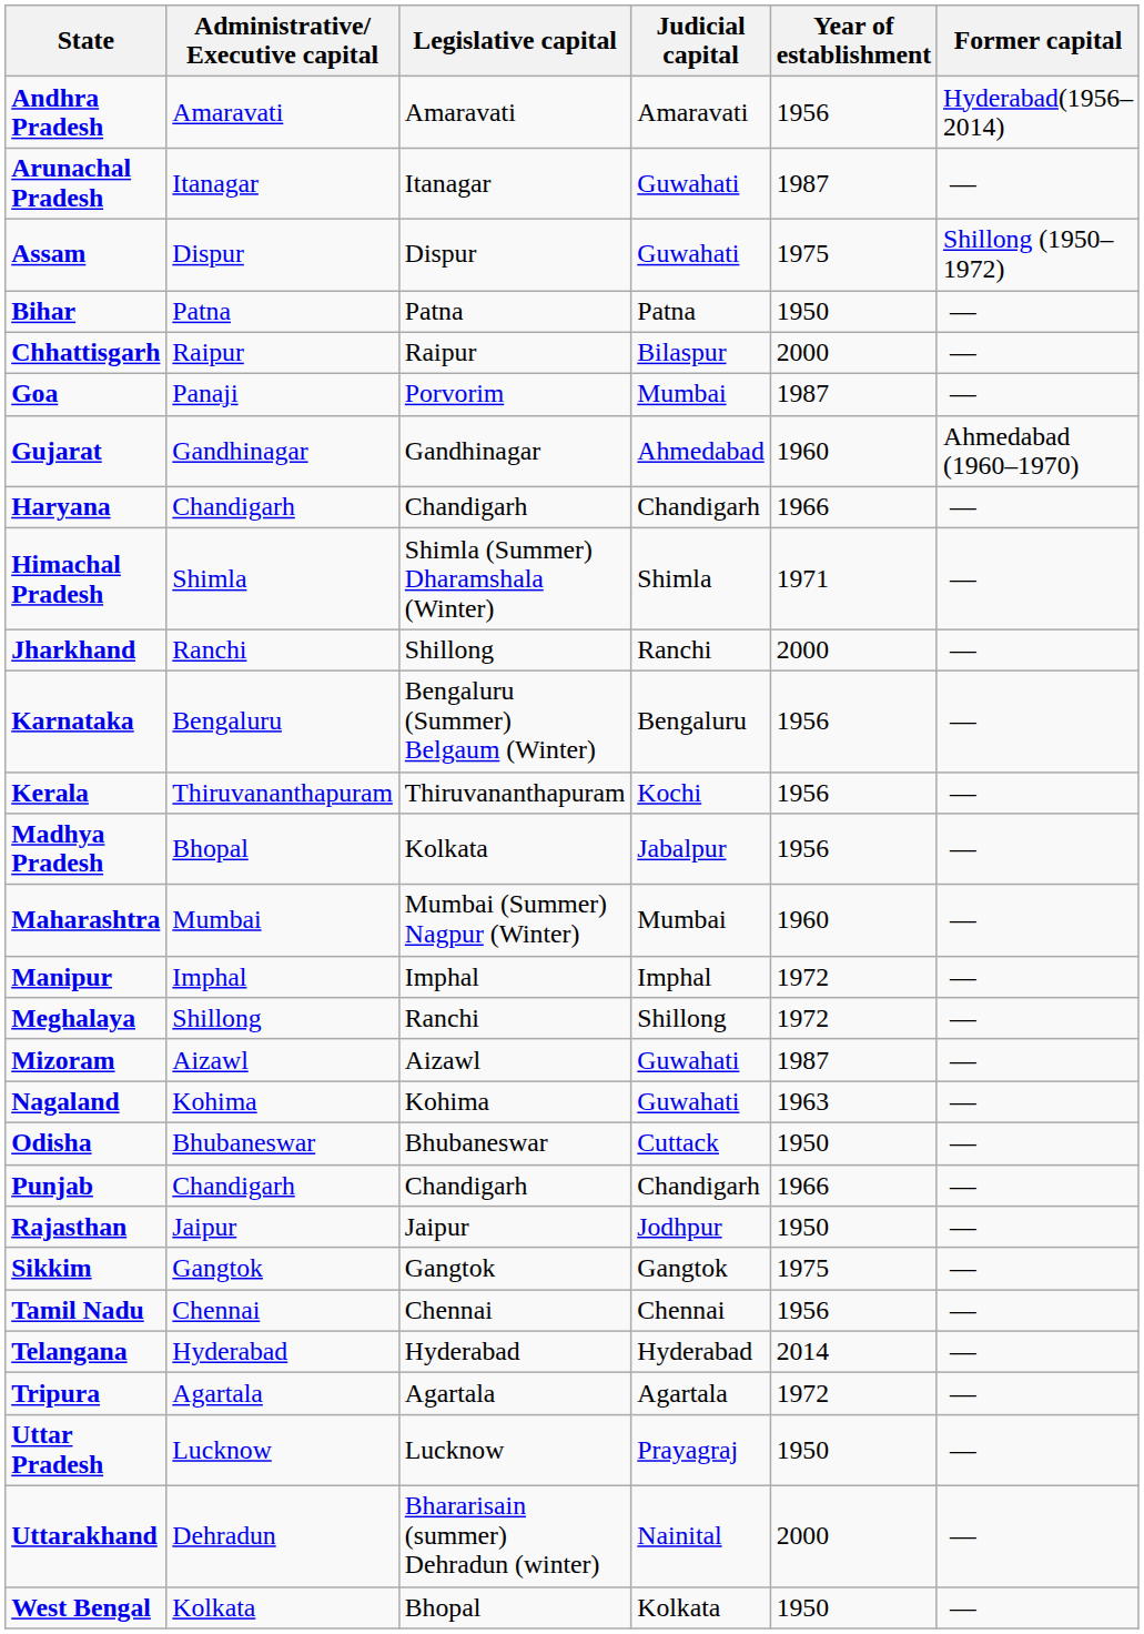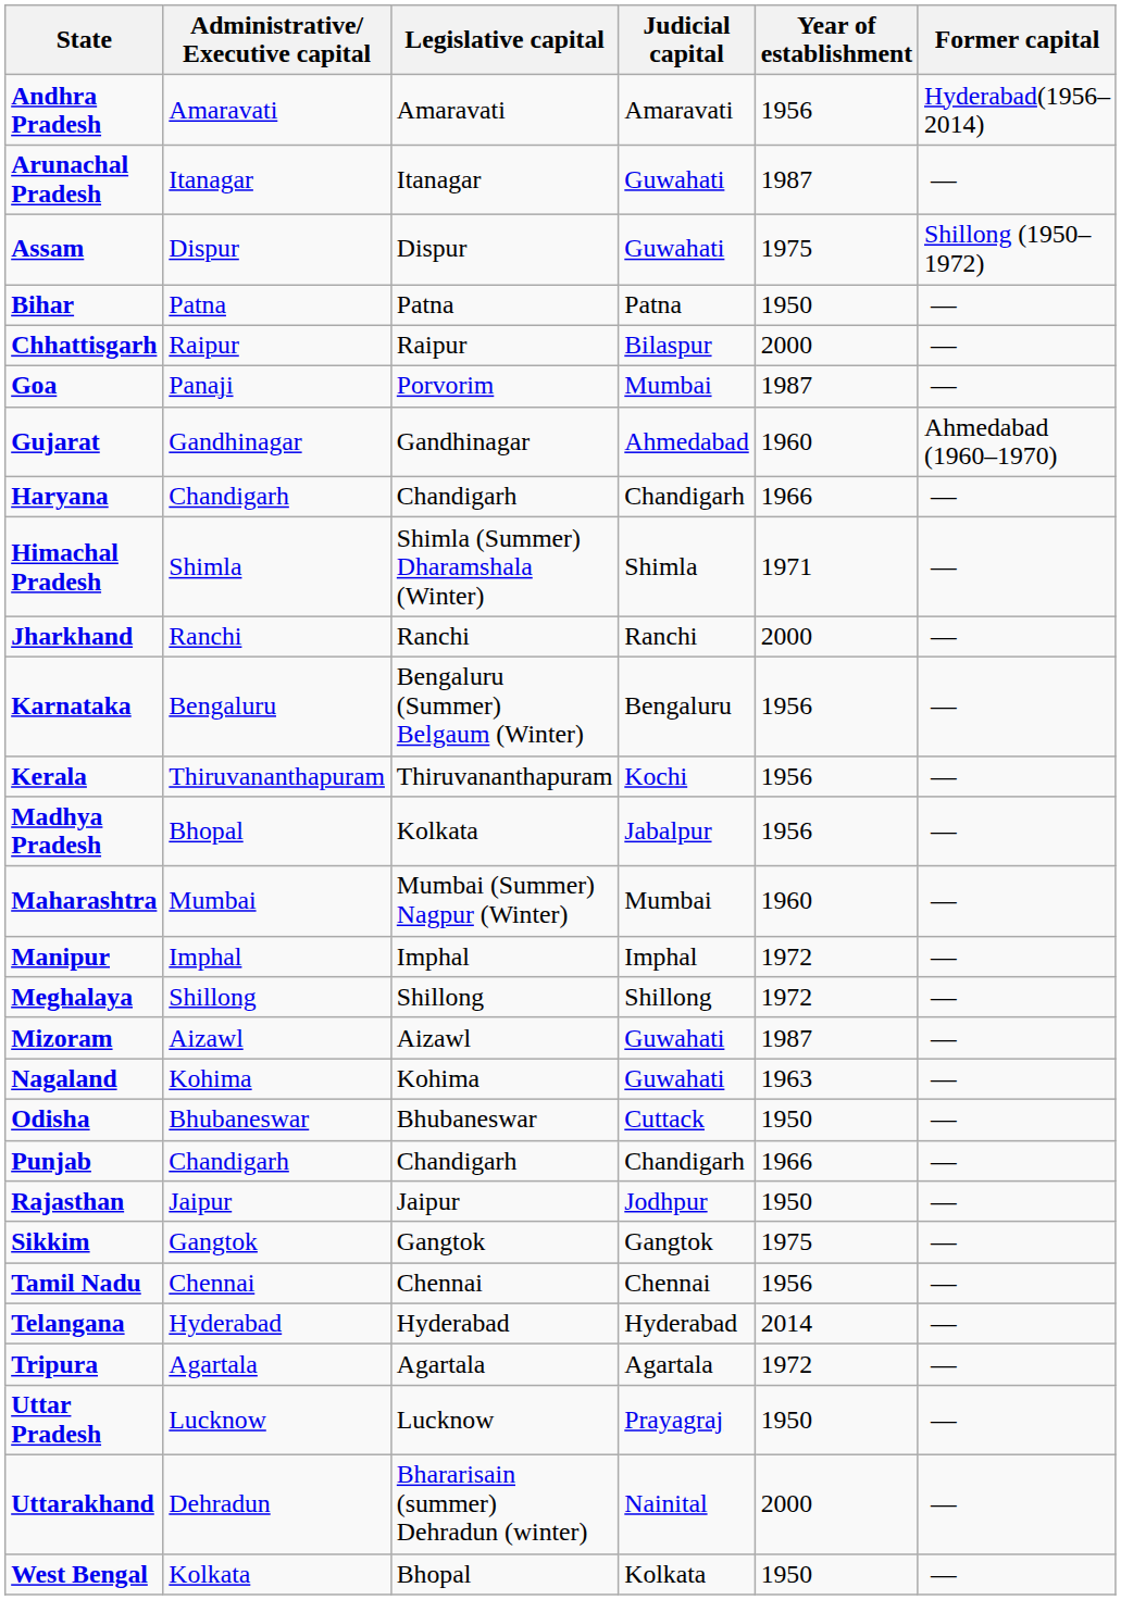 <table class="wikitable sortable">
 <tr>
 <th>State</th>
 <th>Administrative/<br>Executive capital</th>
 <th>Legislative capital</th>
 <th>Judicial capital</th>
 <th>Year of<br>establishment</th>
 <th>Former capital</th>
 </tr>
 <tr>
 <td><strong><a href='#'>Andhra Pradesh</a></strong></td>
 <td><a href='#'>Amaravati</a></td>
 <td>Amaravati</td>
 <td>Amaravati</td>
 <td>1956</td>
 <td><a href='#'>Hyderabad</a>(1956–2014)</td>
 </tr>
 <tr>
 <td><strong><a href='#'>Arunachal Pradesh</a></strong></td>
 <td><a href='#'>Itanagar</a></td>
 <td>Itanagar</td>
 <td><a href='#'>Guwahati</a></td>
 <td>1987</td>
 <td> —</td>
 </tr>
 <tr>
 <td><strong><a href='#'>Assam</a></strong></td>
 <td><a href='#'>Dispur</a></td>
 <td>Dispur</td>
 <td><a href='#'>Guwahati</a></td>
 <td>1975</td>
 <td><a href='#'>Shillong</a> (1950–1972)</td>
 </tr>
 <tr>
 <td><strong><a href='#'>Bihar</a></strong></td>
 <td><a href='#'>Patna</a></td>
 <td>Patna</td>
 <td>Patna</td>
 <td>1950</td>
 <td> —</td>
 </tr>
 <tr>
 <td><strong><a href='#'>Chhattisgarh</a></strong></td>
 <td><a href='#'>Raipur</a></td>
 <td>Raipur</td>
 <td><a href='#'>Bilaspur</a></td>
 <td>2000</td>
 <td> —</td>
 </tr>
 <tr>
 <td><strong><a href='#'>Goa</a></strong></td>
 <td><a href='#'>Panaji</a></td>
 <td><a href='#'>Porvorim</a></td>
 <td><a href='#'>Mumbai</a></td>
 <td>1987</td>
 <td> —</td>
 </tr>
 <tr>
 <td><strong><a href='#'>Gujarat</a></strong></td>
 <td><a href='#'>Gandhinagar</a></td>
 <td>Gandhinagar</td>
 <td><a href='#'>Ahmedabad</a></td>
 <td>1960</td>
 <td>Ahmedabad (1960–1970)</td>
 </tr>
 <tr>
 <td><strong><a href='#'>Haryana</a></strong></td>
 <td><a href='#'>Chandigarh</a></td>
 <td>Chandigarh</td>
 <td>Chandigarh</td>
 <td>1966</td>
 <td> —</td>
 </tr>
 <tr>
 <td><strong><a href='#'>Himachal Pradesh</a></strong></td>
 <td><a href='#'>Shimla</a></td>
 <td>Shimla (Summer)<br><a href='#'>Dharamshala</a> (Winter)</td>
 <td>Shimla</td>
 <td>1971</td>
 <td> —</td>
 </tr>
 <tr>
 <td><strong><a href='#'>Jharkhand</a></strong></td>
 <td><a href='#'>Ranchi</a></td>
-<td>Shillong</td>
+<td>Ranchi</td>
 <td>Ranchi</td>
 <td>2000</td>
 <td> —</td>
 </tr>
 <tr>
 <td><strong><a href='#'>Karnataka</a></strong></td>
 <td><a href='#'>Bengaluru</a></td>
 <td>Bengaluru (Summer)<br><a href='#'>Belgaum</a> (Winter)</td>
 <td>Bengaluru</td>
 <td>1956</td>
 <td> —</td>
 </tr>
 <tr>
 <td><strong><a href='#'>Kerala</a></strong></td>
 <td><a href='#'>Thiruvananthapuram</a></td>
 <td>Thiruvananthapuram</td>
 <td><a href='#'>Kochi</a></td>
 <td>1956</td>
 <td> —</td>
 </tr>
 <tr>
 <td><strong><a href='#'>Madhya Pradesh</a></strong></td>
 <td><a href='#'>Bhopal</a></td>
 <td>Kolkata</td>
 <td><a href='#'>Jabalpur</a></td>
 <td>1956</td>
 <td> —</td>
 </tr>
 <tr>
 <td><strong><a href='#'>Maharashtra</a></strong></td>
 <td><a href='#'>Mumbai</a></td>
 <td>Mumbai (Summer)<br><a href='#'>Nagpur</a> (Winter)</td>
 <td>Mumbai</td>
 <td>1960</td>
 <td> —</td>
 </tr>
 <tr>
 <td><strong><a href='#'>Manipur</a></strong></td>
 <td><a href='#'>Imphal</a></td>
 <td>Imphal</td>
 <td>Imphal</td>
 <td>1972</td>
 <td> —</td>
 </tr>
 <tr>
 <td><strong><a href='#'>Meghalaya</a></strong></td>
 <td><a href='#'>Shillong</a></td>
-<td>Ranchi</td>
+<td>Shillong</td>
 <td>Shillong</td>
 <td>1972</td>
 <td> —</td>
 </tr>
 <tr>
 <td><strong><a href='#'>Mizoram</a></strong></td>
 <td><a href='#'>Aizawl</a></td>
 <td>Aizawl</td>
 <td><a href='#'>Guwahati</a></td>
 <td>1987</td>
 <td> —</td>
 </tr>
 <tr>
 <td><strong><a href='#'>Nagaland</a></strong></td>
 <td><a href='#'>Kohima</a></td>
 <td>Kohima</td>
 <td><a href='#'>Guwahati</a></td>
 <td>1963</td>
 <td> —</td>
 </tr>
 <tr>
 <td><strong><a href='#'>Odisha</a></strong></td>
 <td><a href='#'>Bhubaneswar</a></td>
 <td>Bhubaneswar</td>
 <td><a href='#'>Cuttack</a></td>
 <td>1950</td>
 <td> —</td>
 </tr>
 <tr>
 <td><strong><a href='#'>Punjab</a></strong></td>
 <td><a href='#'>Chandigarh</a></td>
 <td>Chandigarh</td>
 <td>Chandigarh</td>
 <td>1966</td>
 <td> —</td>
 </tr>
 <tr>
 <td><strong><a href='#'>Rajasthan</a></strong></td>
 <td><a href='#'>Jaipur</a></td>
 <td>Jaipur</td>
 <td><a href='#'>Jodhpur</a></td>
 <td>1950</td>
 <td> —</td>
 </tr>
 <tr>
 <td><strong><a href='#'>Sikkim</a></strong></td>
 <td><a href='#'>Gangtok</a></td>
 <td>Gangtok</td>
 <td>Gangtok</td>
 <td>1975</td>
 <td> —</td>
 </tr>
 <tr>
 <td><strong><a href='#'>Tamil Nadu</a></strong></td>
 <td><a href='#'>Chennai</a></td>
 <td>Chennai</td>
 <td>Chennai</td>
 <td>1956</td>
 <td> —</td>
 </tr>
 <tr>
 <td><strong><a href='#'>Telangana</a></strong></td>
 <td><a href='#'>Hyderabad</a></td>
 <td>Hyderabad</td>
 <td>Hyderabad</td>
 <td>2014</td>
 <td> —</td>
 </tr>
 <tr>
 <td><strong><a href='#'>Tripura</a></strong></td>
 <td><a href='#'>Agartala</a></td>
 <td>Agartala</td>
 <td>Agartala</td>
 <td>1972</td>
 <td> —</td>
 </tr>
 <tr>
 <td><strong><a href='#'>Uttar Pradesh</a></strong></td>
 <td><a href='#'>Lucknow</a></td>
 <td>Lucknow</td>
 <td><a href='#'>Prayagraj</a></td>
 <td>1950</td>
 <td> —</td>
 </tr>
 <tr>
 <td><strong><a href='#'>Uttarakhand</a></strong></td>
 <td><a href='#'>Dehradun</a></td>
 <td><a href='#'>Bhararisain</a> (summer)<br>Dehradun (winter)</td>
 <td><a href='#'>Nainital</a></td>
 <td>2000</td>
 <td> —</td>
 </tr>
 <tr>
 <td><strong><a href='#'>West Bengal</a></strong></td>
 <td><a href='#'>Kolkata</a></td>
 <td>Bhopal</td>
 <td>Kolkata</td>
 <td>1950</td>
 <td> —</td>
 </tr>
 </table>
